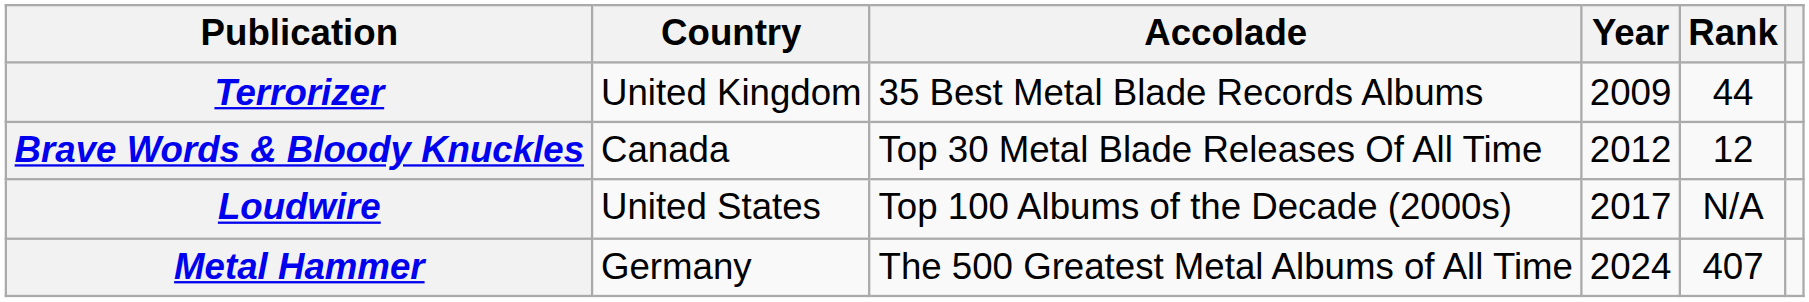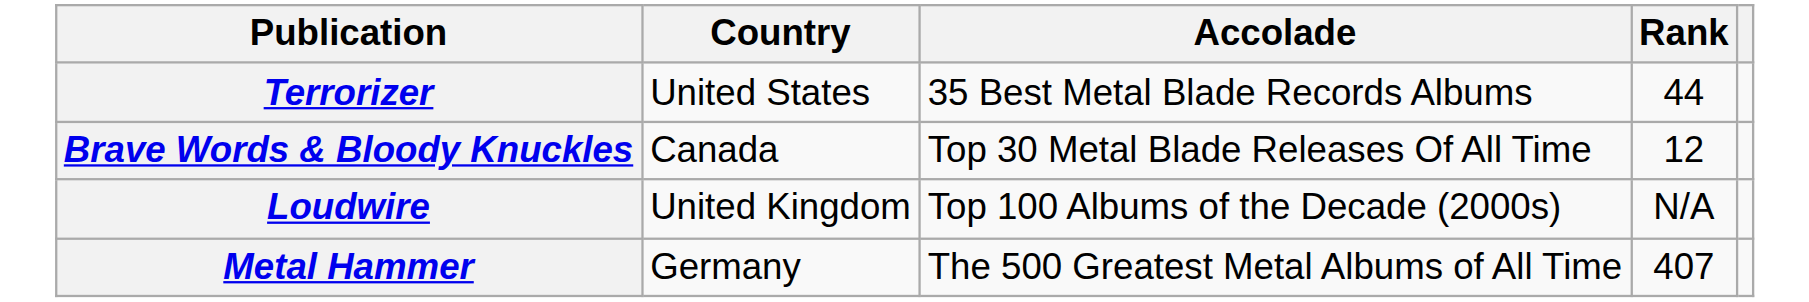 <table class="wikitable sortable plainrowheaders" style="margin-left: auto; margin-right: auto; border: none;">
 <tr>
 <th scope="col">Publication</th>
 <th>Country</th>
 <th scope="col" class="unsortable">Accolade</th>
-<th>Year</th>
 <th scope="col" data-sort-type="number">Rank</th>
 <th scope="col" class="unsortable"></th>
 </tr>
 <tr>
 <th scope="row"><em><a href='#'>Terrorizer</a></em></th>
-<td>United Kingdom</td>
+<td>United States</td>
 <td>35 Best Metal Blade Records Albums</td>
-<td>2009</td>
 <td style="text-align:center;">44</td>
 <td></td>
 </tr>
 <tr>
 <th scope="row"><em><a href='#'>Brave Words & Bloody Knuckles</a></em></th>
 <td>Canada</td>
 <td>Top 30 Metal Blade Releases Of All Time</td>
-<td>2012</td>
 <td style="text-align:center;">12</td>
 <td></td>
 </tr>
 <tr>
 <th scope="row"><em><a href='#'>Loudwire</a></em></th>
-<td>United States</td>
+<td>United Kingdom</td>
 <td>Top 100 Albums of the Decade (2000s)</td>
-<td>2017</td>
 <td style="text-align:center;">N/A</td>
 <td></td>
 </tr>
 <tr>
 <th scope="row"><em><a href='#'>Metal Hammer</a></em></th>
 <td>Germany</td>
 <td>The 500 Greatest Metal Albums of All Time</td>
-<td>2024</td>
 <td style="text-align:center;">407</td>
 <td></td>
 </tr>
 </table>
